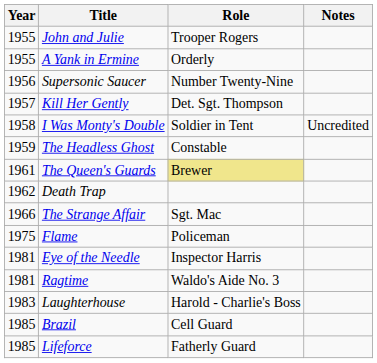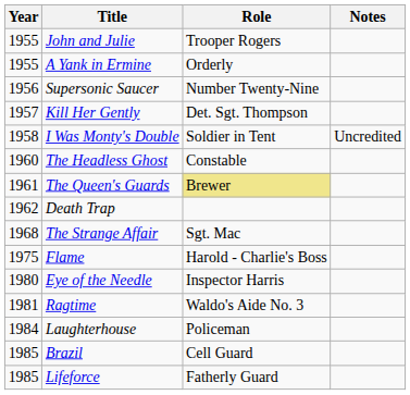 <table class="wikitable">
 <tr>
 <th>Year</th>
 <th>Title</th>
 <th>Role</th>
 <th>Notes</th>
 </tr>
 <tr>
 <td>1955</td>
 <td><em><a href='#'>John and Julie</a></em></td>
 <td>Trooper Rogers</td>
 <td></td>
 </tr>
 <tr>
 <td>1955</td>
 <td><em><a href='#'>A Yank in Ermine</a></em></td>
 <td>Orderly</td>
 <td></td>
 </tr>
 <tr>
 <td>1956</td>
 <td><em>Supersonic Saucer</em></td>
 <td>Number Twenty-Nine</td>
 <td></td>
 </tr>
 <tr>
 <td>1957</td>
 <td><em><a href='#'>Kill Her Gently</a></em></td>
 <td>Det. Sgt. Thompson</td>
 <td></td>
 </tr>
 <tr>
 <td>1958</td>
 <td><em><a href='#'>I Was Monty's Double</a></em></td>
 <td>Soldier in Tent</td>
 <td>Uncredited</td>
 </tr>
 <tr>
-<td>1959</td>
+<td>1960</td>
 <td><em><a href='#'>The Headless Ghost</a></em></td>
 <td>Constable</td>
 <td></td>
 </tr>
 <tr>
 <td>1961</td>
 <td><em><a href='#'>The Queen's Guards</a></em></td>
 <td style="background: khaki;">Brewer</td>
 <td></td>
 </tr>
 <tr>
 <td>1962</td>
 <td><em>Death Trap</em></td>
 <td></td>
 <td></td>
 </tr>
 <tr>
-<td>1966</td>
+<td>1968</td>
 <td><em><a href='#'>The Strange Affair</a></em></td>
 <td>Sgt. Mac</td>
 <td></td>
 </tr>
 <tr>
 <td>1975</td>
 <td><em><a href='#'>Flame</a></em></td>
-<td>Policeman</td>
+<td>Harold - Charlie's Boss</td>
 <td></td>
 </tr>
 <tr>
-<td>1981</td>
+<td>1980</td>
 <td><em><a href='#'>Eye of the Needle</a></em></td>
 <td>Inspector Harris</td>
 <td></td>
 </tr>
 <tr>
 <td>1981</td>
 <td><em><a href='#'>Ragtime</a></em></td>
 <td>Waldo's Aide No. 3</td>
 <td></td>
 </tr>
 <tr>
-<td>1983</td>
+<td>1984</td>
 <td><em>Laughterhouse</em></td>
-<td>Harold - Charlie's Boss</td>
+<td>Policeman</td>
 <td></td>
 </tr>
 <tr>
 <td>1985</td>
 <td><em><a href='#'>Brazil</a></em></td>
 <td>Cell Guard</td>
 <td></td>
 </tr>
 <tr>
 <td>1985</td>
 <td><em><a href='#'>Lifeforce</a></em></td>
 <td>Fatherly Guard</td>
 <td></td>
 </tr>
 </table>
